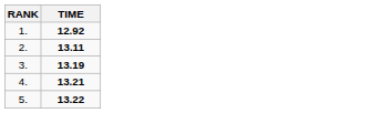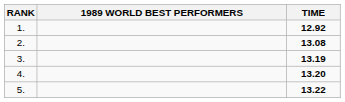 <table class="wikitable" style="border-collapse: collapse; font-size: 90%;">
 <tr>
 <th>RANK</th>
+<th align="center" style="width: 25em">1989 WORLD BEST PERFORMERS</th>
 <th align="center" style="width: 5em">TIME</th>
 </tr>
 <tr>
 <td align="center">1.</td>
+<td></td>
 <td align="center"><strong>12.92</strong></td>
 </tr>
 <tr>
 <td align="center">2.</td>
-<td align="center"><strong>13.11</strong></td>
+<td></td>
+<td align="center"><strong>13.08</strong></td>
 </tr>
 <tr>
 <td align="center">3.</td>
+<td></td>
 <td align="center"><strong>13.19</strong></td>
 </tr>
 <tr>
 <td align="center">4.</td>
-<td align="center"><strong>13.21</strong></td>
+<td></td>
+<td align="center"><strong>13.20</strong></td>
 </tr>
 <tr>
 <td align="center">5.</td>
+<td></td>
 <td align="center"><strong>13.22</strong></td>
 </tr>
 </table>
